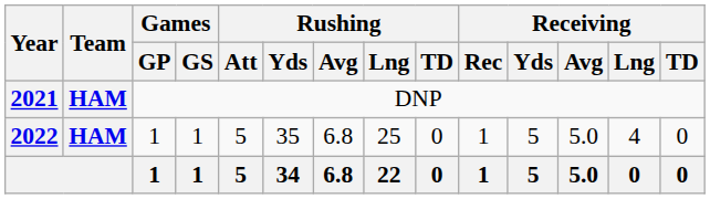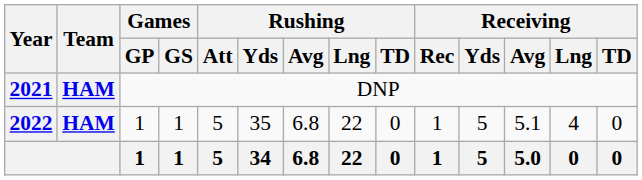 <table class="wikitable" style="text-align:center;">
 <tr>
 <th rowspan="2">Year</th>
 <th rowspan="2">Team</th>
 <th colspan="2">Games</th>
 <th colspan="5">Rushing</th>
 <th colspan="5">Receiving</th>
 </tr>
 <tr>
 <th>GP</th>
 <th>GS</th>
 <th>Att</th>
 <th>Yds</th>
 <th>Avg</th>
 <th>Lng</th>
 <th>TD</th>
 <th>Rec</th>
 <th>Yds</th>
 <th>Avg</th>
 <th>Lng</th>
 <th>TD</th>
 </tr>
 <tr>
 <th><a href='#'>2021</a></th>
 <th><a href='#'>HAM</a></th>
 <td colspan="12">DNP</td>
 </tr>
 <tr>
 <th><a href='#'>2022</a></th>
 <th><a href='#'>HAM</a></th>
 <td>1</td>
 <td>1</td>
 <td>5</td>
 <td>35</td>
 <td>6.8</td>
-<td>25</td>
+<td>22</td>
 <td>0</td>
 <td>1</td>
 <td>5</td>
-<td>5.0</td>
+<td>5.1</td>
 <td>4</td>
 <td>0</td>
 </tr>
 <tr>
 <th colspan="2"></th>
 <th>1</th>
 <th>1</th>
 <th>5</th>
 <th>34</th>
 <th>6.8</th>
 <th>22</th>
 <th>0</th>
 <th>1</th>
 <th>5</th>
 <th>5.0</th>
 <th>0</th>
 <th>0</th>
 </tr>
 </table>
